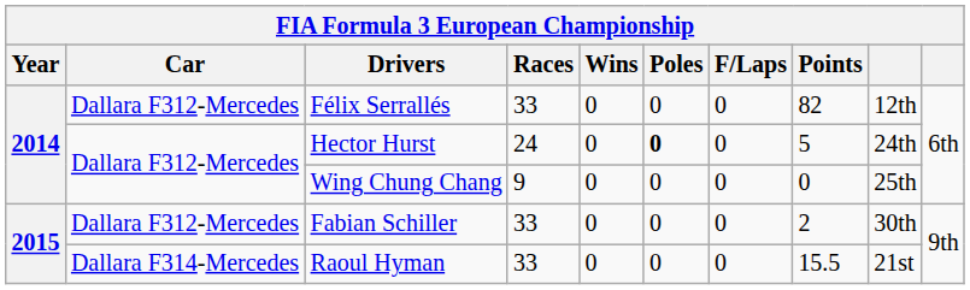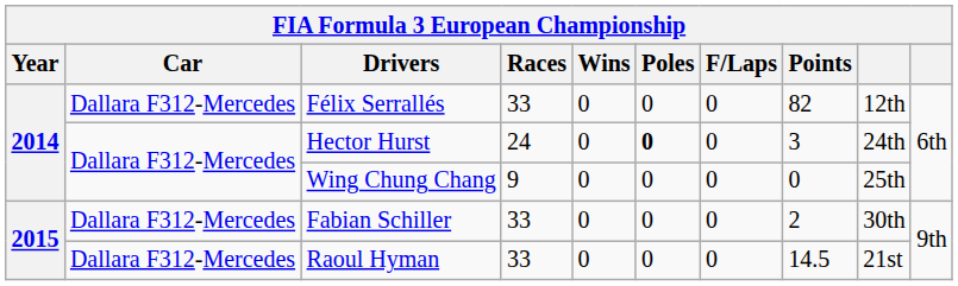 <table class="wikitable" style="font-size:85%">
 <tr>
 <th colspan="10" style="text-align:center;"><a href='#'>FIA Formula 3 European Championship</a></th>
 </tr>
 <tr>
 <th>Year</th>
 <th>Car</th>
 <th>Drivers</th>
 <th>Races</th>
 <th>Wins</th>
 <th>Poles</th>
 <th>F/Laps</th>
 <th>Points</th>
 <th></th>
 <th></th>
 </tr>
 <tr>
 <th rowspan=3><a href='#'>2014</a></th>
 <td><a href='#'>Dallara F312</a>-<a href='#'>Mercedes</a></td>
 <td> <a href='#'>Félix Serrallés</a></td>
 <td>33</td>
 <td>0</td>
 <td>0</td>
 <td>0</td>
 <td>82</td>
 <td>12th</td>
 <td rowspan=3>6th</td>
 </tr>
 <tr>
 <td rowspan=2><a href='#'>Dallara F312</a>-<a href='#'>Mercedes</a></td>
 <td> <a href='#'>Hector Hurst</a></td>
 <td>24</td>
 <td>0</td>
 <td><strong>0</strong></td>
 <td>0</td>
-<td>5</td>
+<td>3</td>
 <td>24th</td>
 </tr>
 <tr>
 <td> <a href='#'>Wing Chung Chang</a></td>
 <td>9</td>
 <td>0</td>
 <td>0</td>
 <td>0</td>
 <td>0</td>
 <td>25th</td>
 </tr>
 <tr>
 <th rowspan=2><a href='#'>2015</a></th>
 <td><a href='#'>Dallara F312</a>-<a href='#'>Mercedes</a></td>
 <td> <a href='#'>Fabian Schiller</a></td>
 <td>33</td>
 <td>0</td>
 <td>0</td>
 <td>0</td>
 <td>2</td>
 <td>30th</td>
 <td rowspan=2>9th</td>
 </tr>
 <tr>
-<td><a href='#'>Dallara F314</a>-<a href='#'>Mercedes</a></td>
+<td><a href='#'>Dallara F312</a>-<a href='#'>Mercedes</a></td>
 <td> <a href='#'>Raoul Hyman</a></td>
 <td>33</td>
 <td>0</td>
 <td>0</td>
 <td>0</td>
-<td>15.5</td>
+<td>14.5</td>
 <td>21st</td>
 </tr>
 </table>
